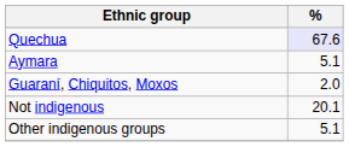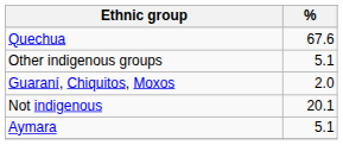 <table class="wikitable" border="1" style="width:30%;" border="1">
 <tr bgcolor=silver>
 <th><strong>Ethnic group</strong></th>
 <th><strong>%</strong></th>
 </tr>
 <tr>
 <td><a href='#'>Quechua</a></td>
-<td align="right" style="background: lavender;">67.6</td>
+<td align="right">67.6</td>
 </tr>
 <tr>
-<td><a href='#'>Aymara</a></td>
+<td>Other indigenous groups</td>
 <td align="right">5.1</td>
 </tr>
 <tr>
 <td><a href='#'>Guaraní</a>, <a href='#'>Chiquitos</a>, <a href='#'>Moxos</a></td>
 <td align="right">2.0</td>
 </tr>
 <tr>
 <td>Not <a href='#'>indigenous</a></td>
 <td align="right">20.1</td>
 </tr>
 <tr>
-<td>Other indigenous groups</td>
+<td><a href='#'>Aymara</a></td>
 <td align="right">5.1</td>
 </tr>
 <tr>
 </tr>
 </table>
